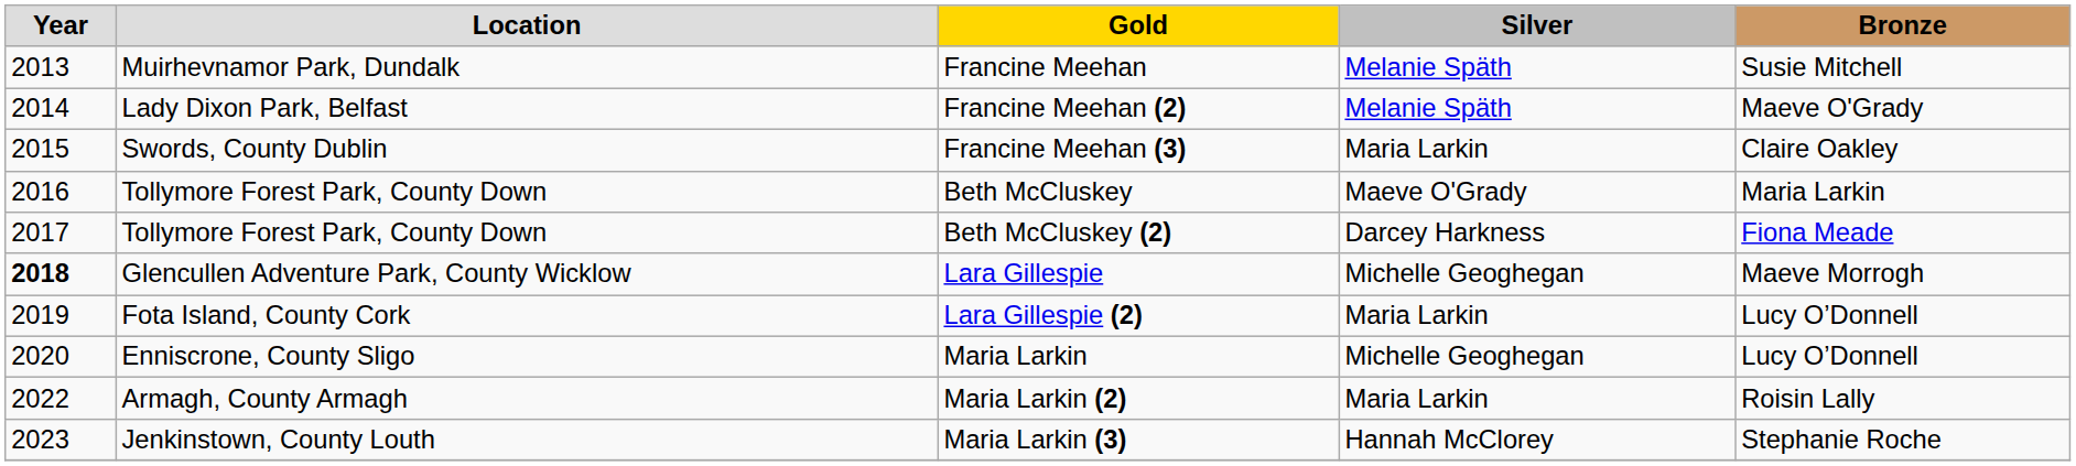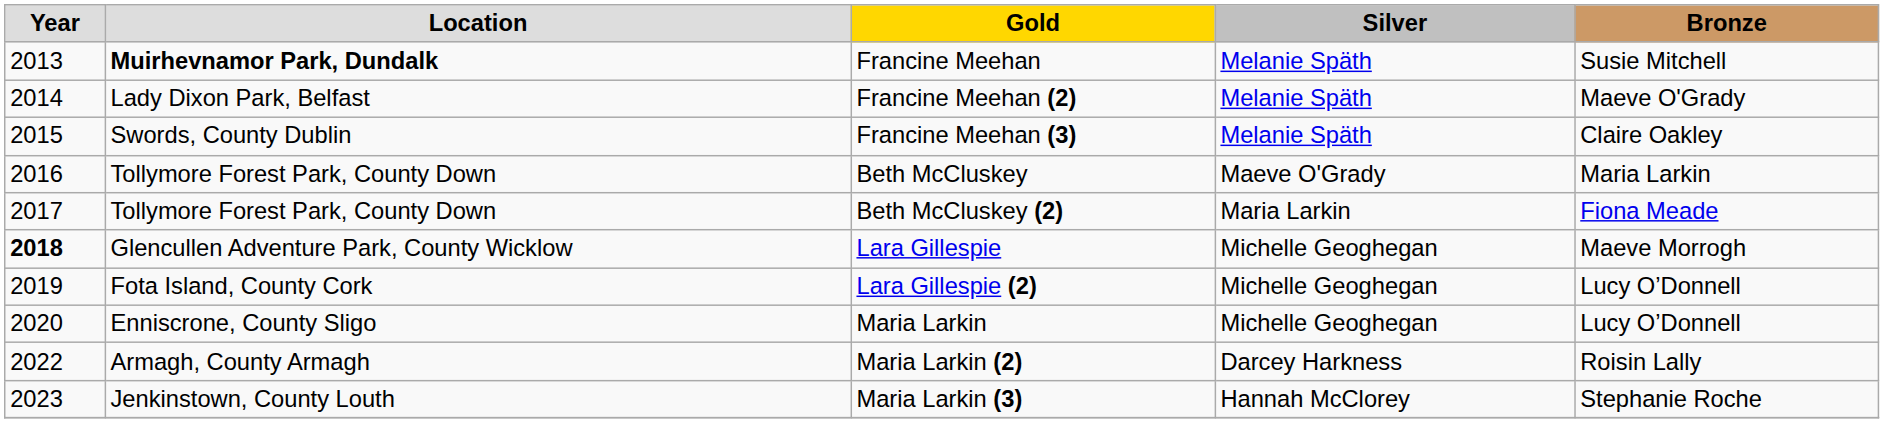 <table class="wikitable" style="width: 80%; text-align:left;">
 <tr>
 <td style="background:#DDDDDD; font-weight:bold; text-align:center;">Year</td>
 <td style="background:#DDDDDD; font-weight:bold; text-align:center;">Location</td>
 <td style="background:gold; font-weight:bold; text-align:center;">Gold</td>
 <td style="background:silver; font-weight:bold; text-align:center;">Silver</td>
 <td style="background:#cc9966; font-weight:bold; text-align:center;">Bronze</td>
 </tr>
 <tr>
 <td>2013</td>
-<td>Muirhevnamor Park, Dundalk</td>
+<td><strong>Muirhevnamor Park, Dundalk</strong></td>
 <td>Francine Meehan</td>
 <td><a href='#'>Melanie Späth</a></td>
 <td>Susie Mitchell</td>
 </tr>
 <tr>
 <td>2014</td>
 <td>Lady Dixon Park, Belfast</td>
 <td>Francine Meehan <strong>(2)</strong></td>
 <td><a href='#'>Melanie Späth</a></td>
 <td>Maeve O'Grady</td>
 </tr>
 <tr>
 <td>2015</td>
 <td>Swords, County Dublin</td>
 <td>Francine Meehan <strong>(3)</strong></td>
-<td>Maria Larkin</td>
+<td><a href='#'>Melanie Späth</a></td>
 <td>Claire Oakley</td>
 </tr>
 <tr>
 <td>2016</td>
 <td>Tollymore Forest Park, County Down</td>
 <td>Beth McCluskey</td>
 <td>Maeve O'Grady</td>
 <td>Maria Larkin</td>
 </tr>
 <tr>
 <td>2017</td>
 <td>Tollymore Forest Park, County Down</td>
 <td>Beth McCluskey <strong>(2)</strong></td>
-<td>Darcey Harkness</td>
+<td>Maria Larkin</td>
 <td><a href='#'>Fiona Meade</a></td>
 </tr>
 <tr>
 <td><strong>2018</strong></td>
 <td>Glencullen Adventure Park, County Wicklow</td>
 <td><a href='#'>Lara Gillespie</a></td>
 <td>Michelle Geoghegan</td>
 <td>Maeve Morrogh</td>
 </tr>
 <tr>
 <td>2019</td>
 <td>Fota Island, County Cork</td>
 <td><a href='#'>Lara Gillespie</a> <strong>(2)</strong></td>
-<td>Maria Larkin</td>
+<td>Michelle Geoghegan</td>
 <td>Lucy O’Donnell</td>
 </tr>
 <tr>
 <td>2020</td>
 <td>Enniscrone, County Sligo</td>
 <td>Maria Larkin</td>
 <td>Michelle Geoghegan</td>
 <td>Lucy O’Donnell</td>
 </tr>
 <tr>
 <td>2022</td>
 <td>Armagh, County Armagh</td>
 <td>Maria Larkin <strong>(2)</strong></td>
-<td>Maria Larkin</td>
+<td>Darcey Harkness</td>
 <td>Roisin Lally</td>
 </tr>
 <tr>
 <td>2023</td>
 <td>Jenkinstown, County Louth</td>
 <td>Maria Larkin <strong>(3)</strong></td>
 <td>Hannah McClorey</td>
 <td>Stephanie Roche</td>
 </tr>
 <tr>
 </tr>
 </table>
